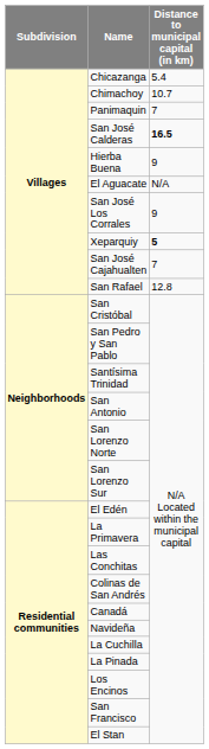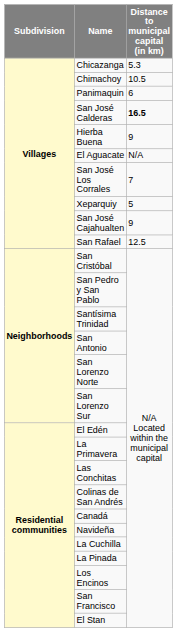 <table class="wikitable mw-collapsible" width=30% style='font-size:0.9em' align=center>
 <tr style="color:white;" align=center>
 <th style=background:gray;>Subdivision</th>
 <th style=background:gray;>Name</th>
 <th style=background:gray;>Distance to<br> municipal<br> capital<br>(in km)</th>
 </tr>
 <tr>
 <th style="background:lemonchiffon;" rowspan=10>Villages</th>
 <td>Chicazanga</td>
-<td>5.4</td>
+<td>5.3</td>
 </tr>
 <tr>
 <td>Chimachoy</td>
-<td>10.7</td>
+<td>10.5</td>
 </tr>
 <tr>
 <td>Panimaquin</td>
-<td>7</td>
+<td>6</td>
 </tr>
 <tr>
 <td>San José Calderas</td>
 <td><strong>16.5</strong></td>
 </tr>
 <tr>
 <td>Hierba Buena</td>
 <td>9</td>
 </tr>
 <tr>
 <td>El Aguacate</td>
 <td>N/A</td>
 </tr>
 <tr>
 <td>San José Los Corrales</td>
+<td>7</td>
+</tr>
+<tr>
+<td>Xeparquiy</td>
+<td>5</td>
+</tr>
+<tr>
+<td>San José Cajahualten</td>
 <td>9</td>
 </tr>
 <tr>
-<td>Xeparquiy</td>
-<td><strong>5</strong></td>
-</tr>
-<tr>
-<td>San José Cajahualten</td>
-<td>7</td>
-</tr>
-<tr>
 <td>San Rafael</td>
-<td>12.8</td>
+<td>12.5</td>
 </tr>
 <tr>
 <th style="background:lemonchiffon;" rowspan=6>Neighborhoods</th>
 <td>San Cristóbal</td>
 <td align=center rowspan=17>N/A <br>Located<br> within the <br>municipal capital</td>
 </tr>
 <tr>
 <td>San Pedro y San Pablo</td>
 </tr>
 <tr>
 <td>Santísima Trinidad</td>
 </tr>
 <tr>
 <td>San Antonio</td>
 </tr>
 <tr>
 <td>San Lorenzo Norte</td>
 </tr>
 <tr>
 <td>San Lorenzo Sur</td>
 </tr>
 <tr>
 <th style="background:lemonchiffon;" rowspan=11>Residential<br>communities</th>
 <td>El Edén</td>
 </tr>
 <tr>
 <td>La Primavera</td>
 </tr>
 <tr>
 <td>Las Conchitas</td>
 </tr>
 <tr>
 <td>Colinas de San Andrés</td>
 </tr>
 <tr>
 <td>Canadá</td>
 </tr>
 <tr>
 <td>Navideña</td>
 </tr>
 <tr>
 <td>La Cuchilla</td>
 </tr>
 <tr>
 <td>La Pinada</td>
 </tr>
 <tr>
 <td>Los Encinos</td>
 </tr>
 <tr>
 <td>San Francisco</td>
 </tr>
 <tr>
 <td>El Stan</td>
 </tr>
 </table>
